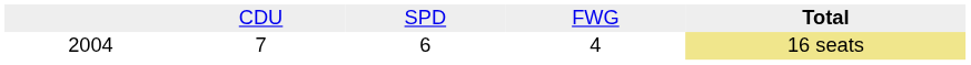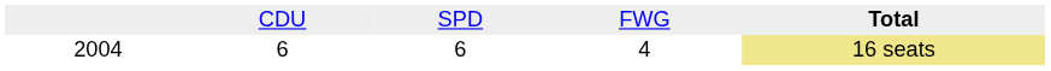 <table border="0" cellpadding="2" cellspacing="0" width="60%">
 <tr bgcolor="#eeeeee" align="center">
 <td></td>
 <td><a href='#'>CDU</a></td>
 <td><a href='#'>SPD</a></td>
 <td><a href='#'>FWG</a></td>
 <td><strong>Total</strong></td>
 </tr>
 <tr align="center">
 <td>2004</td>
-<td>7</td>
+<td>6</td>
 <td>6</td>
 <td>4</td>
 <td style="background: khaki;">16 seats</td>
 </tr>
 </table>
